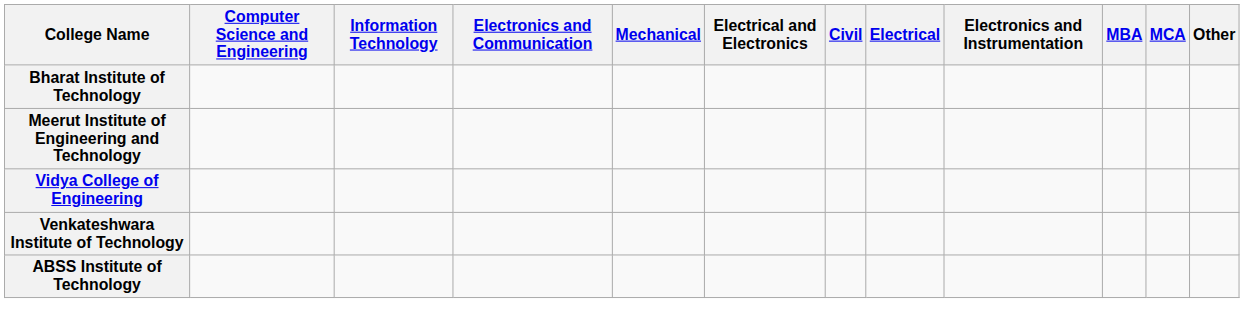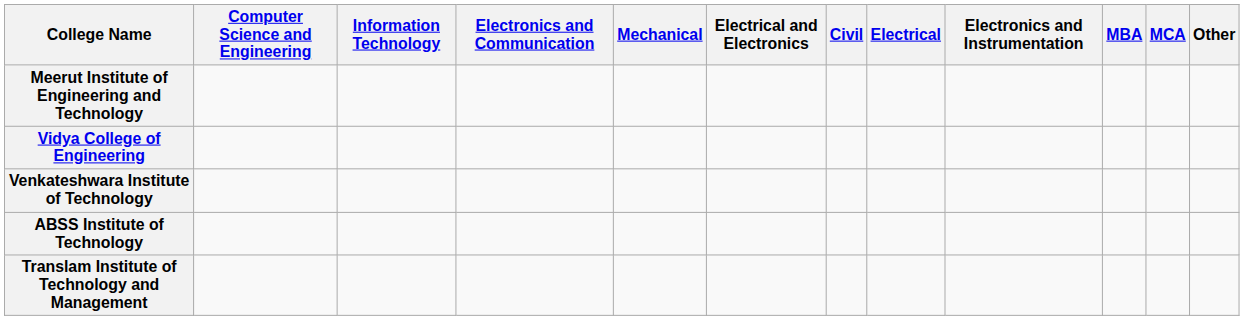 <table class="wikitable sortable collapsible plainrowheaders">
 <tr>
 <th scope="col">College Name</th>
 <th scope="col"><a href='#'>Computer Science and Engineering</a></th>
 <th scope="col"><a href='#'>Information Technology</a></th>
 <th scope="col"><a href='#'>Electronics and Communication</a></th>
 <th scope="col"><a href='#'>Mechanical</a></th>
 <th scope="col">Electrical and Electronics</th>
 <th scope="col"><a href='#'>Civil</a></th>
 <th scope="col"><a href='#'>Electrical</a></th>
 <th scope="col">Electronics and Instrumentation</th>
 <th scope="col"><a href='#'>MBA</a></th>
 <th scope="col"><a href='#'>MCA</a></th>
 <th scope="col">Other</th>
-</tr>
-<tr>
-<th scope="row">Bharat Institute of Technology</th>
-<td></td>
-<td></td>
-<td></td>
-<td></td>
-<td></td>
-<td></td>
-<td></td>
-<td></td>
-<td></td>
-<td></td>
-<td></td>
 </tr>
 <tr>
 <th scope="row">Meerut Institute of Engineering and Technology</th>
 <td></td>
 <td></td>
 <td></td>
 <td></td>
 <td></td>
 <td></td>
 <td></td>
 <td></td>
 <td></td>
 <td></td>
 <td></td>
 </tr>
 <tr>
 <th scope="row"><a href='#'>Vidya College of Engineering</a></th>
 <td></td>
 <td></td>
 <td></td>
 <td></td>
 <td></td>
 <td></td>
 <td></td>
 <td></td>
 <td></td>
 <td></td>
 <td></td>
 </tr>
 <tr>
 <th scope="row">Venkateshwara Institute of Technology</th>
 <td></td>
 <td></td>
 <td></td>
 <td></td>
 <td></td>
 <td></td>
 <td></td>
 <td></td>
 <td></td>
 <td></td>
 <td></td>
 </tr>
 <tr>
 <th scope="row">ABSS Institute of Technology</th>
 <td></td>
 <td></td>
 <td></td>
 <td></td>
 <td></td>
 <td></td>
 <td></td>
 <td></td>
 <td></td>
 <td></td>
 <td></td>
 </tr>
+<tr>
+<th scope="row">Translam Institute of Technology and Management</th>
+<td></td>
+<td></td>
+<td></td>
+<td></td>
+<td></td>
+<td></td>
+<td></td>
+<td></td>
+<td></td>
+<td></td>
+<td></td>
+</tr>
 </table>
